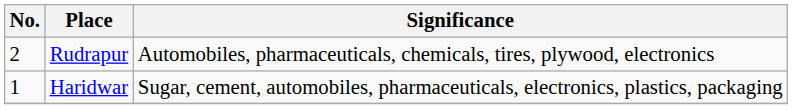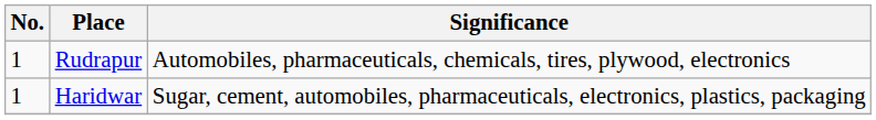 <table class="wikitable sortable">
 <tr>
 <th>No.</th>
 <th>Place</th>
 <th>Significance</th>
 </tr>
 <tr>
-<td>2</td>
+<td>1</td>
 <td><a href='#'>Rudrapur</a></td>
 <td>Automobiles, pharmaceuticals, chemicals, tires, plywood, electronics</td>
 </tr>
 <tr>
 <td>1</td>
 <td><a href='#'>Haridwar</a></td>
 <td>Sugar, cement, automobiles, pharmaceuticals, electronics, plastics, packaging</td>
 </tr>
 <tr>
 </tr>
 </table>
